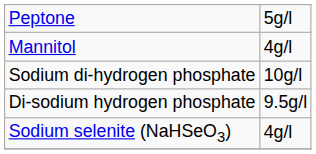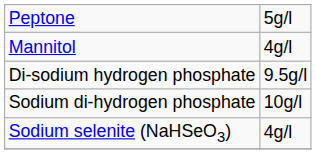 <table class="wikitable">
 <tr>
 <td><a href='#'>Peptone</a></td>
 <td>5g/l</td>
 </tr>
 <tr>
 <td><a href='#'>Mannitol</a></td>
 <td>4g/l</td>
 </tr>
 <tr>
+<td>Di-sodium hydrogen phosphate</td>
+<td>9.5g/l</td>
+</tr>
+<tr>
 <td>Sodium di-hydrogen phosphate</td>
 <td>10g/l</td>
-</tr>
-<tr>
-<td>Di-sodium hydrogen phosphate</td>
-<td>9.5g/l</td>
 </tr>
 <tr>
 <td><a href='#'>Sodium selenite</a> (NaHSeO<sub>3</sub>)</td>
 <td>4g/l</td>
 </tr>
 <tr>
 </tr>
 </table>
